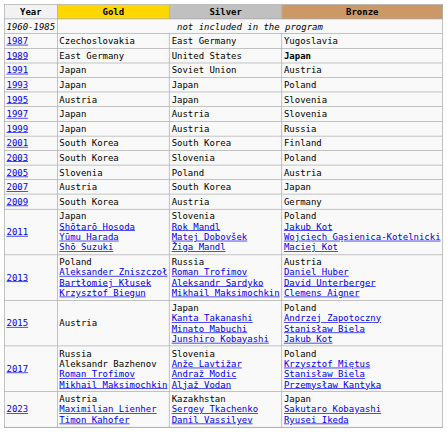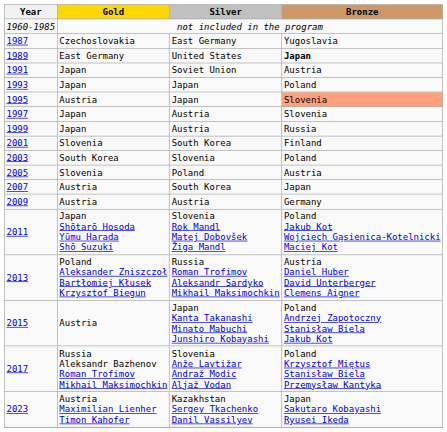 <table class="wikitable">
 <tr>
 <th>Year</th>
 <td align=center bgcolor=gold><strong>Gold</strong></td>
 <td align=center bgcolor=silver><strong>Silver</strong></td>
 <td align=center bgcolor=cc9966><strong>Bronze</strong></td>
 </tr>
 <tr>
 <td><em>1960-1985</em></td>
 <td colspan=3 align=center><em>not included in the program</em></td>
 </tr>
 <tr>
 <td><a href='#'>1987</a></td>
 <td> Czechoslovakia</td>
 <td> East Germany</td>
 <td> Yugoslavia</td>
 </tr>
 <tr>
 <td><a href='#'>1989</a></td>
 <td> East Germany</td>
 <td> United States</td>
 <td><strong> Japan</strong></td>
 </tr>
 <tr>
 <td><a href='#'>1991</a></td>
 <td> Japan</td>
 <td> Soviet Union</td>
 <td> Austria</td>
 </tr>
 <tr>
 <td><a href='#'>1993</a></td>
 <td> Japan</td>
 <td> Japan</td>
 <td> Poland</td>
 </tr>
 <tr>
 <td><a href='#'>1995</a></td>
 <td> Austria</td>
 <td> Japan</td>
-<td> Slovenia</td>
+<td style="background: lightsalmon;"> Slovenia</td>
 </tr>
 <tr>
 <td><a href='#'>1997</a></td>
 <td> Japan</td>
 <td> Austria</td>
 <td> Slovenia</td>
 </tr>
 <tr>
 <td><a href='#'>1999</a></td>
 <td> Japan</td>
 <td> Austria</td>
 <td> Russia</td>
 </tr>
 <tr>
 <td><a href='#'>2001</a></td>
-<td> South Korea</td>
+<td> Slovenia</td>
 <td> South Korea</td>
 <td> Finland</td>
 </tr>
 <tr>
 <td><a href='#'>2003</a></td>
 <td> South Korea</td>
 <td> Slovenia</td>
 <td> Poland</td>
 </tr>
 <tr>
 <td><a href='#'>2005</a></td>
 <td> Slovenia</td>
 <td> Poland</td>
 <td> Austria</td>
 </tr>
 <tr>
 <td><a href='#'>2007</a></td>
 <td> Austria</td>
 <td> South Korea</td>
 <td> Japan</td>
 </tr>
 <tr>
 <td><a href='#'>2009</a></td>
-<td> South Korea</td>
+<td> Austria</td>
 <td> Austria</td>
 <td> Germany</td>
 </tr>
 <tr>
 <td><a href='#'>2011</a></td>
 <td> Japan<br> <a href='#'>Shōtarō Hosoda</a><br><a href='#'>Yūmu Harada</a><br><a href='#'>Shō Suzuki</a></td>
 <td> Slovenia<br> <a href='#'>Rok Mandl</a><br><a href='#'>Matej Dobovšek</a><br><a href='#'>Žiga Mandl</a></td>
 <td> Poland<br> <a href='#'>Jakub Kot</a><br><a href='#'>Wojciech Gąsienica-Kotelnicki</a><br><a href='#'>Maciej Kot</a></td>
 </tr>
 <tr>
 <td><a href='#'>2013</a></td>
 <td> Poland<br> <a href='#'>Aleksander Zniszczoł</a><br><a href='#'>Bartłomiej Kłusek</a><br><a href='#'>Krzysztof Biegun</a></td>
 <td> Russia<br> <a href='#'>Roman Trofimov</a><br><a href='#'>Aleksandr Sardyko</a><br><a href='#'>Mikhail Maksimochkin</a></td>
 <td> Austria<br> <a href='#'>Daniel Huber</a><br><a href='#'>David Unterberger</a><br><a href='#'>Clemens Aigner</a></td>
 </tr>
 <tr>
 <td><a href='#'>2015</a></td>
 <td> Austria</td>
 <td> Japan<br> <a href='#'>Kanta Takanashi</a><br><a href='#'>Minato Mabuchi</a><br><a href='#'>Junshiro Kobayashi</a></td>
 <td> Poland<br> <a href='#'>Andrzej Zapotoczny</a><br><a href='#'>Stanisław Biela</a><br><a href='#'>Jakub Kot</a></td>
 </tr>
 <tr>
 <td><a href='#'>2017</a></td>
 <td> Russia<br> Aleksandr Bazhenov<br><a href='#'>Roman Trofimov</a><br><a href='#'>Mikhail Maksimochkin</a></td>
 <td> Slovenia<br> <a href='#'>Anže Lavtižar</a><br><a href='#'>Andraž Modic</a><br><a href='#'>Aljaž Vodan</a></td>
 <td> Poland<br> <a href='#'>Krzysztof Miętus</a><br><a href='#'>Stanisław Biela</a><br><a href='#'>Przemysław Kantyka</a></td>
 </tr>
 <tr>
 <td><a href='#'>2023</a></td>
 <td> Austria<br><a href='#'>Maximilian Lienher</a><br><a href='#'>Timon Kahofer</a></td>
 <td> Kazakhstan<br> <a href='#'>Sergey Tkachenko</a><br><a href='#'>Danil Vassilyev</a></td>
 <td> Japan<br> <a href='#'>Sakutaro Kobayashi</a><br><a href='#'>Ryusei Ikeda</a></td>
 </tr>
 <tr>
 </tr>
 </table>
